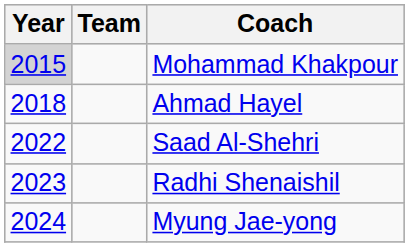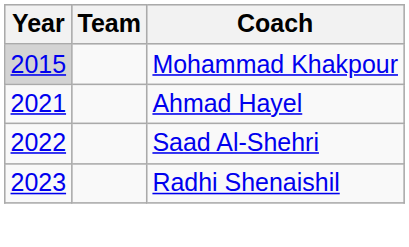 <table class="wikitable">
 <tr>
 <th>Year</th>
 <th>Team</th>
 <th>Coach</th>
 </tr>
 <tr>
 <td style="background: lightgrey;"><a href='#'>2015</a></td>
 <td></td>
 <td> <a href='#'>Mohammad Khakpour</a></td>
 </tr>
 <tr>
-<td><a href='#'>2018</a></td>
+<td><a href='#'>2021</a></td>
 <td></td>
 <td> <a href='#'>Ahmad Hayel</a></td>
 </tr>
 <tr>
 <td><a href='#'>2022</a></td>
 <td></td>
 <td> <a href='#'>Saad Al-Shehri</a></td>
 </tr>
 <tr>
 <td><a href='#'>2023</a></td>
 <td></td>
 <td> <a href='#'>Radhi Shenaishil</a></td>
 </tr>
-<tr>
-<td><a href='#'>2024</a></td>
-<td></td>
-<td> <a href='#'>Myung Jae-yong</a></td>
-</tr>
 </table>
